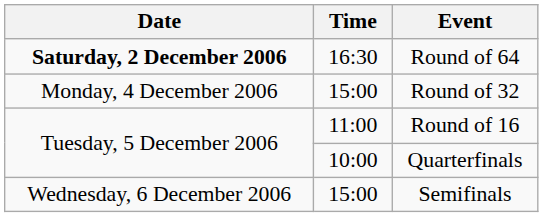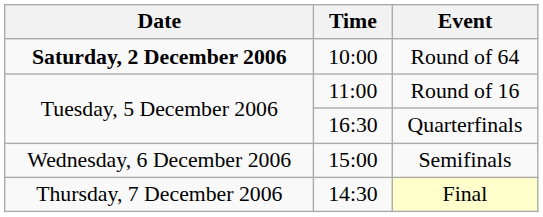 <table class = "wikitable" style="text-align:center;">
 <tr>
 <th width=220>Date</th>
 <th width=50>Time</th>
 <th width=100>Event</th>
 </tr>
 <tr>
 <td><strong>Saturday, 2 December 2006</strong></td>
-<td>16:30</td>
+<td>10:00</td>
 <td>Round of 64</td>
-</tr>
-<tr>
-<td>Monday, 4 December 2006</td>
-<td>15:00</td>
-<td>Round of 32</td>
 </tr>
 <tr>
 <td rowspan=2>Tuesday, 5 December 2006</td>
 <td>11:00</td>
 <td>Round of 16</td>
 </tr>
 <tr>
-<td>10:00</td>
+<td>16:30</td>
 <td>Quarterfinals</td>
 </tr>
 <tr>
 <td>Wednesday, 6 December 2006</td>
 <td>15:00</td>
 <td>Semifinals</td>
 </tr>
+<tr>
+<td>Thursday, 7 December 2006</td>
+<td>14:30</td>
+<td bgcolor=ffffcc>Final</td>
+</tr>
 </table>
